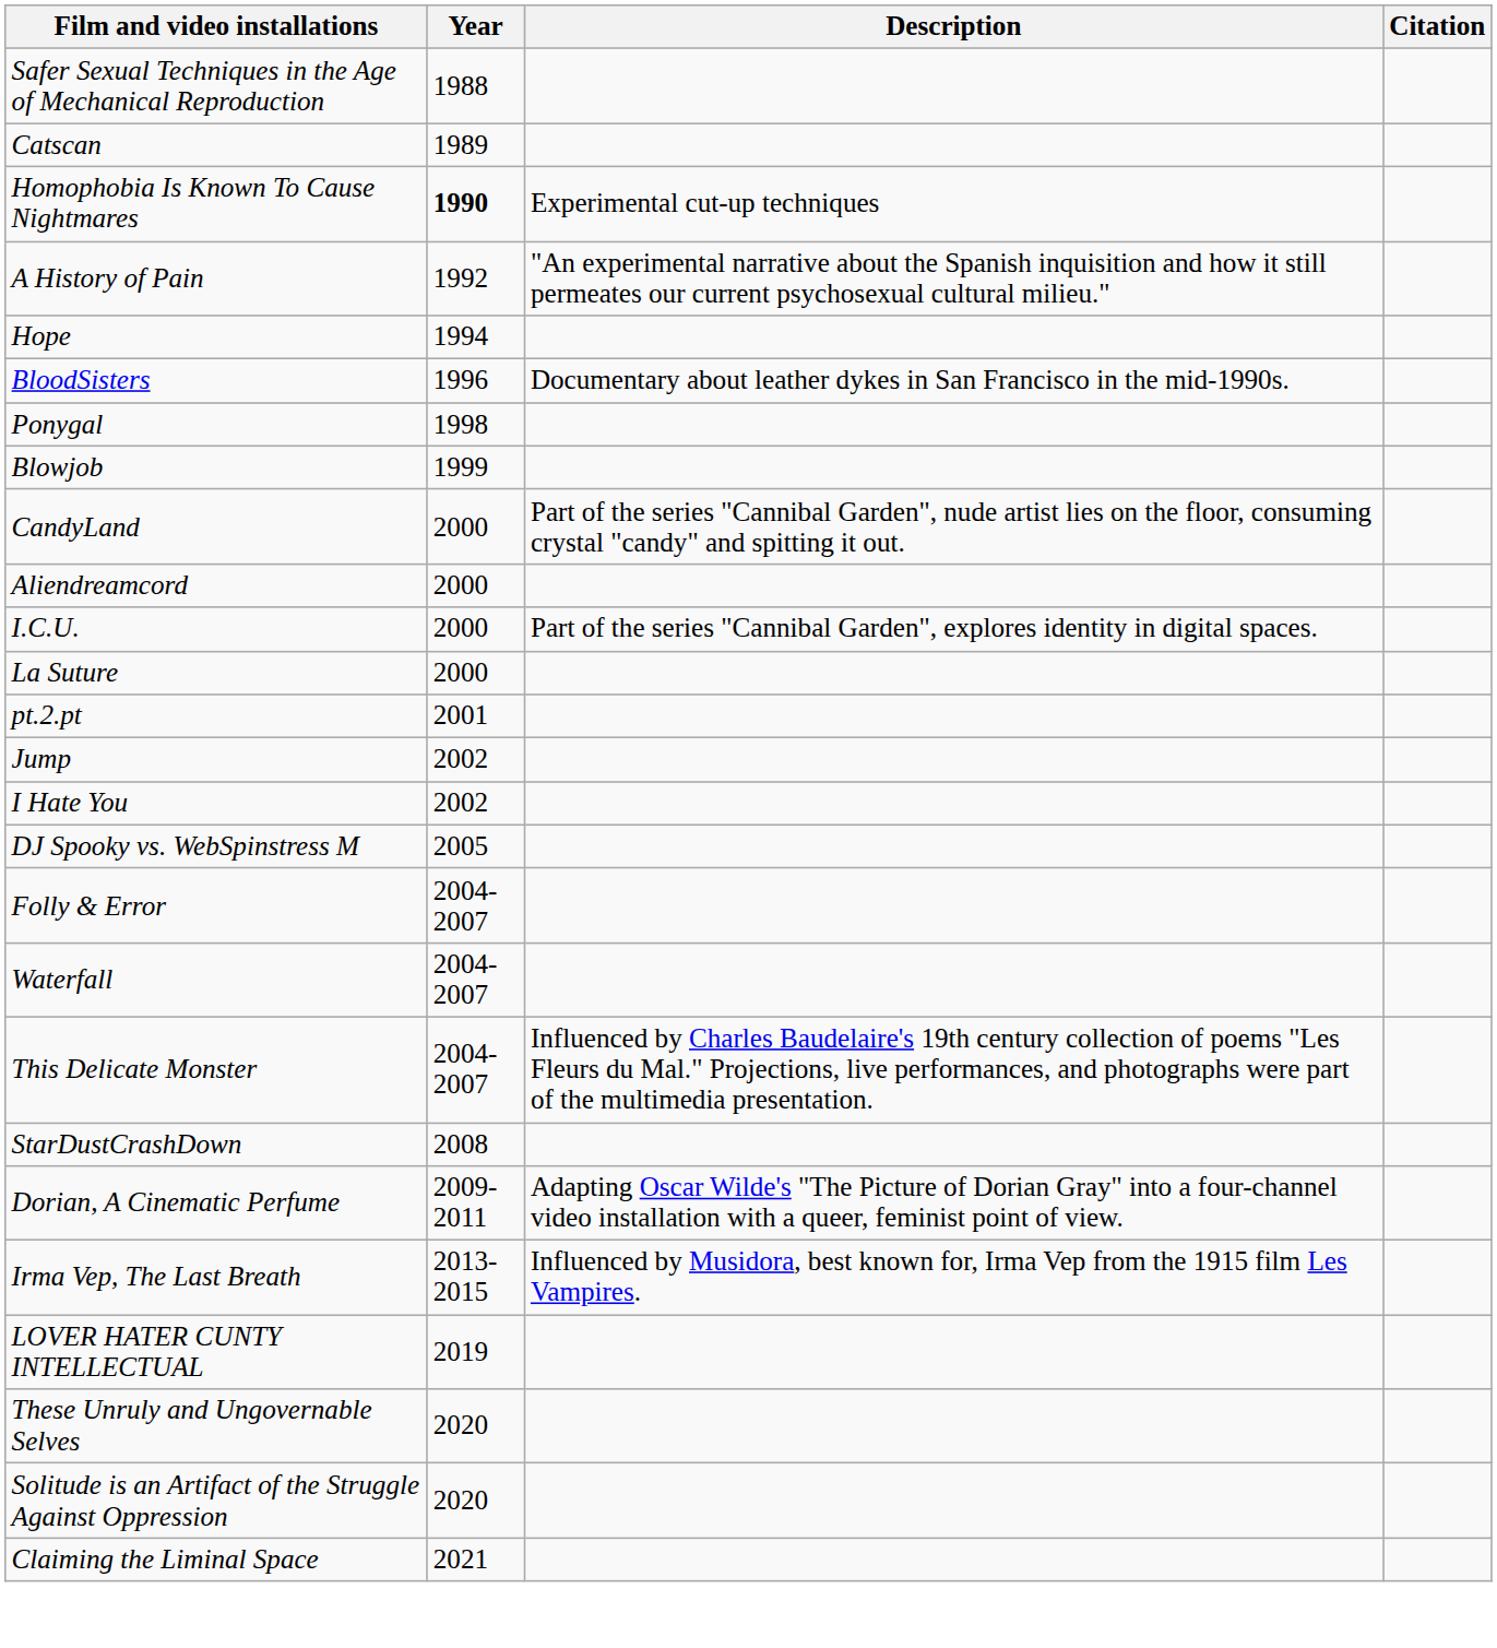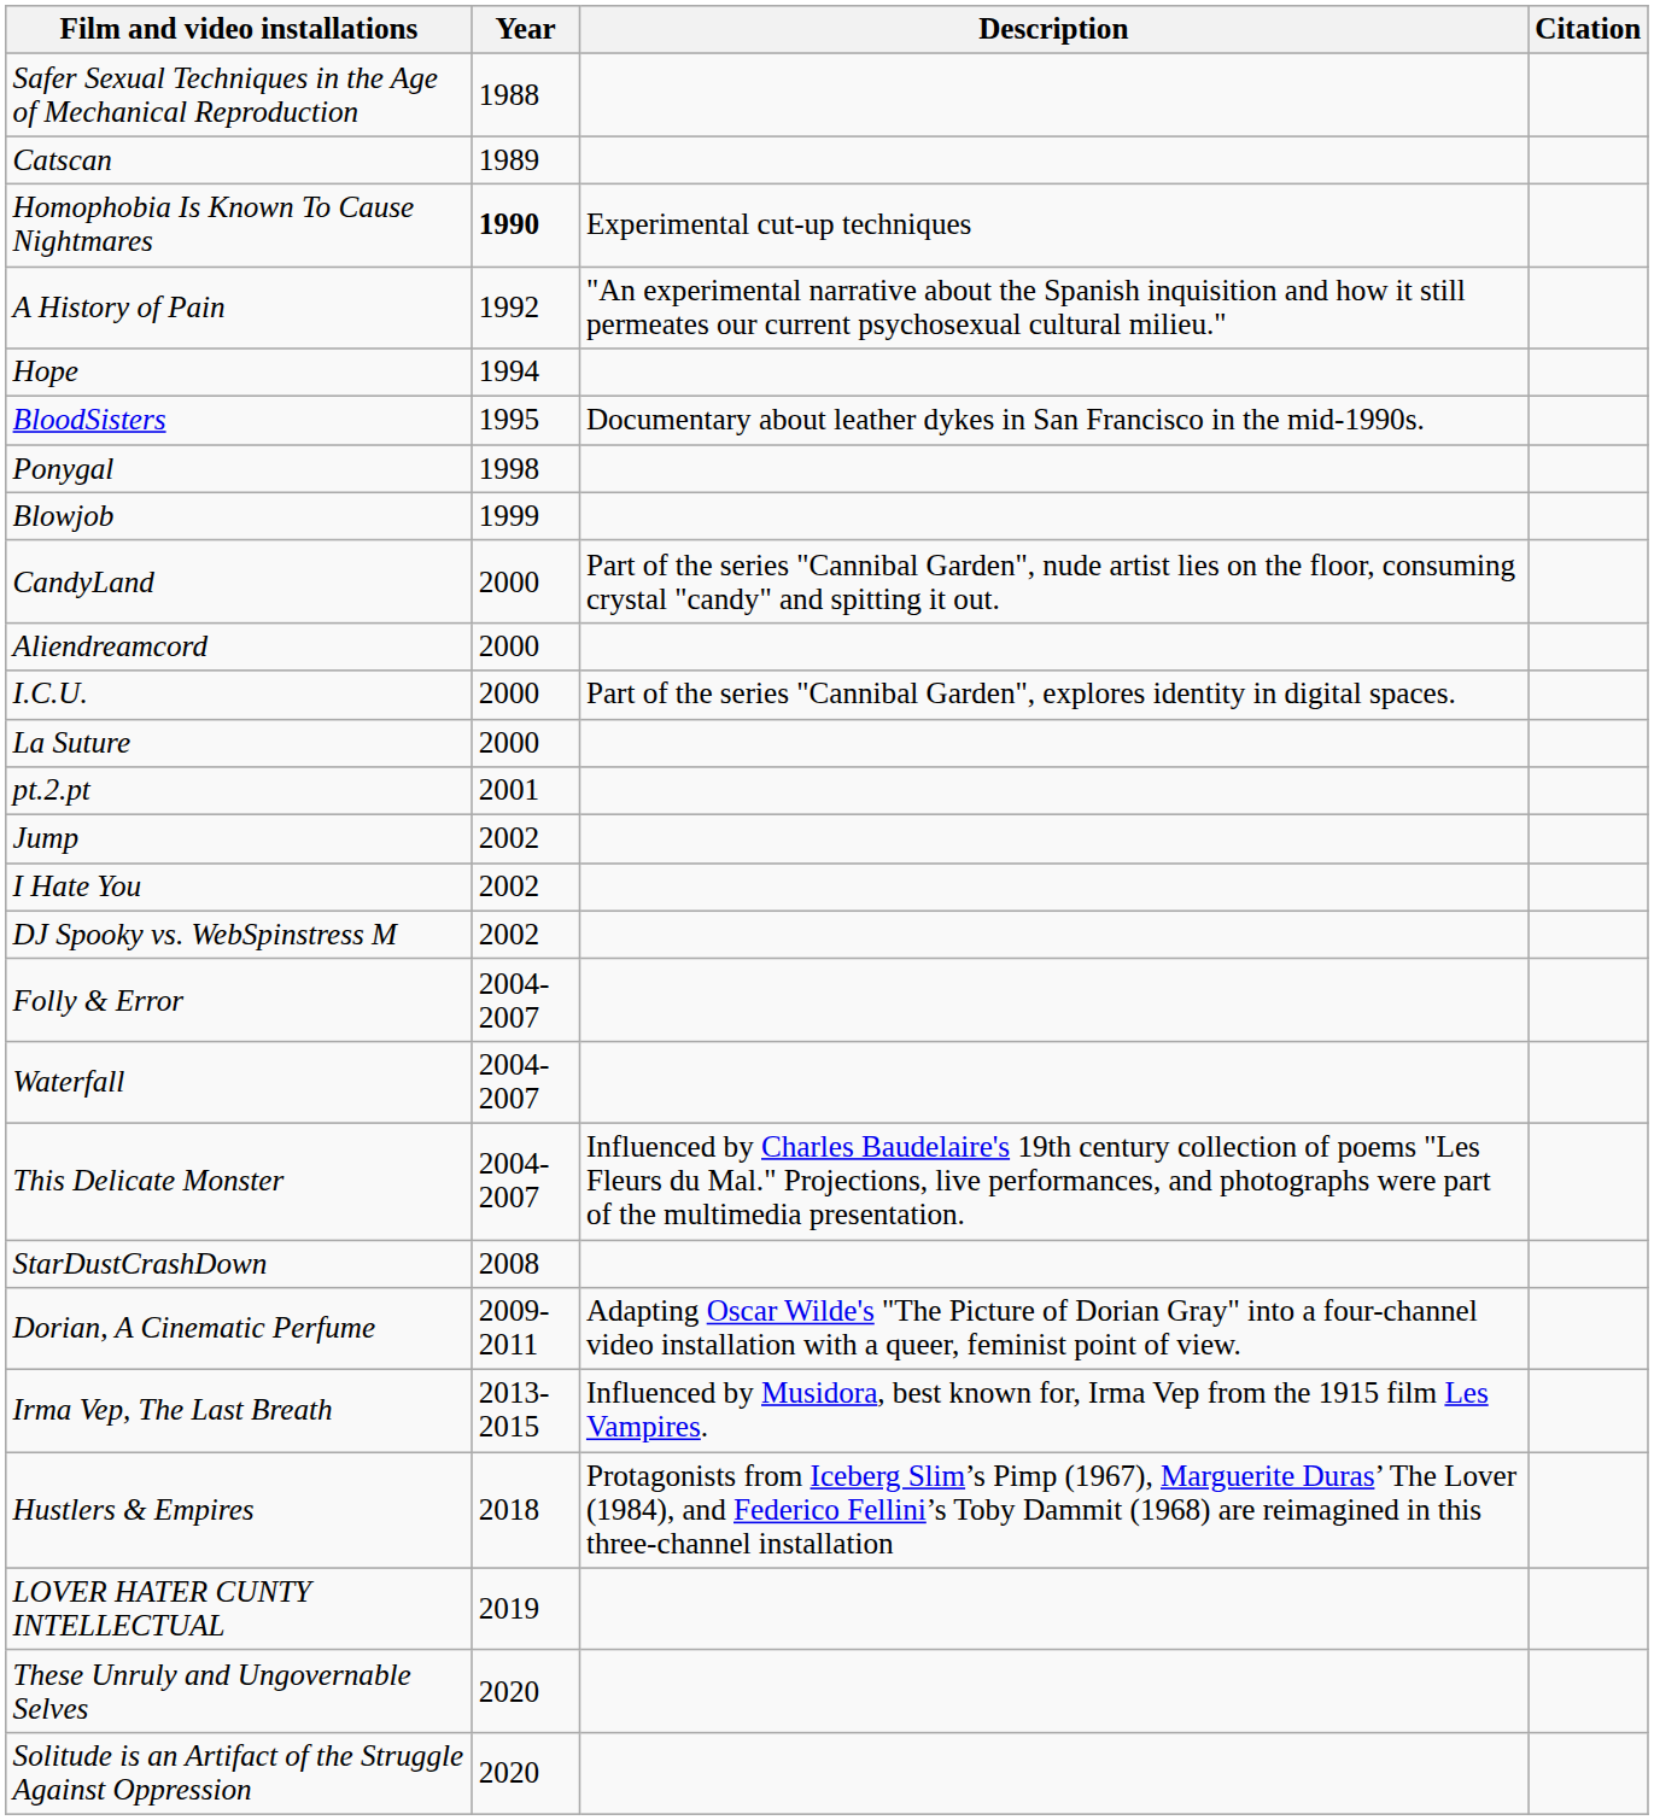 <table class="wikitable">
 <tr>
 <th>Film and video installations</th>
 <th>Year</th>
 <th>Description</th>
 <th>Citation</th>
 </tr>
 <tr>
 <td><em>Safer Sexual Techniques in the Age of Mechanical Reproduction</em></td>
 <td>1988</td>
 <td></td>
 <td></td>
 </tr>
 <tr>
 <td><em>Catscan</em></td>
 <td>1989</td>
 <td></td>
 <td></td>
 </tr>
 <tr>
 <td><em>Homophobia Is Known To Cause Nightmares</em></td>
 <td><strong>1990</strong></td>
 <td>Experimental cut-up techniques</td>
 <td></td>
 </tr>
 <tr>
 <td><em>A History of Pain</em></td>
 <td>1992</td>
 <td>"An experimental narrative about the Spanish inquisition and how it still permeates our current psychosexual cultural milieu."</td>
 <td></td>
 </tr>
 <tr>
 <td><em>Hope</em></td>
 <td>1994</td>
 <td></td>
 <td></td>
 </tr>
 <tr>
 <td><em><a href='#'>BloodSisters</a></em></td>
-<td>1996</td>
+<td>1995</td>
 <td>Documentary about leather dykes in San Francisco in the mid-1990s.</td>
 <td></td>
 </tr>
 <tr>
 <td><em>Ponygal</em></td>
 <td>1998</td>
 <td></td>
 <td></td>
 </tr>
 <tr>
 <td><em>Blowjob</em></td>
 <td>1999</td>
 <td></td>
 <td></td>
 </tr>
 <tr>
 <td><em>CandyLand</em></td>
 <td>2000</td>
 <td>Part of the series "Cannibal Garden", nude artist lies on the floor, consuming crystal "candy" and spitting it out.</td>
 <td></td>
 </tr>
 <tr>
 <td><em>Aliendreamcord</em></td>
 <td>2000</td>
 <td></td>
 <td></td>
 </tr>
 <tr>
 <td><em>I.C.U.</em></td>
 <td>2000</td>
 <td>Part of the series "Cannibal Garden", explores identity in digital spaces.</td>
 <td></td>
 </tr>
 <tr>
 <td><em>La Suture</em></td>
 <td>2000</td>
 <td></td>
 <td></td>
 </tr>
 <tr>
 <td><em>pt.2.pt</em></td>
 <td>2001</td>
 <td></td>
 <td></td>
 </tr>
 <tr>
 <td><em>Jump</em></td>
 <td>2002</td>
 <td></td>
 <td></td>
 </tr>
 <tr>
 <td><em>I Hate You</em></td>
 <td>2002</td>
 <td></td>
 <td></td>
 </tr>
 <tr>
 <td><em>DJ Spooky vs. WebSpinstress M</em></td>
-<td>2005</td>
+<td>2002</td>
 <td></td>
 <td></td>
 </tr>
 <tr>
 <td><em>Folly & Error</em></td>
 <td>2004-2007</td>
 <td></td>
 <td></td>
 </tr>
 <tr>
 <td><em>Waterfall</em></td>
 <td>2004-2007</td>
 <td></td>
 <td></td>
 </tr>
 <tr>
 <td><em>This Delicate Monster</em></td>
 <td>2004-2007</td>
 <td>Influenced by <a href='#'>Charles Baudelaire's</a> 19th century collection of poems "Les Fleurs du Mal." Projections, live performances, and photographs were part of the multimedia presentation.</td>
 <td></td>
 </tr>
 <tr>
 <td><em>StarDustCrashDown</em></td>
 <td>2008</td>
 <td></td>
 <td></td>
 </tr>
 <tr>
 <td><em>Dorian, A Cinematic Perfume</em></td>
 <td>2009-2011</td>
 <td>Adapting <a href='#'>Oscar Wilde's</a> "The Picture of Dorian Gray" into a four-channel video installation with a queer, feminist point of view.</td>
 <td></td>
 </tr>
 <tr>
 <td><em>Irma Vep, The Last Breath</em></td>
 <td>2013-2015</td>
 <td>Influenced by <a href='#'>Musidora</a>, best known for, Irma Vep from the 1915 film <a href='#'>Les Vampires</a>.</td>
 <td></td>
 </tr>
 <tr>
+<td><em>Hustlers & Empires</em></td>
+<td>2018</td>
+<td>Protagonists from <a href='#'>Iceberg Slim</a>’s Pimp (1967), <a href='#'>Marguerite Duras</a>’ The Lover (1984), and <a href='#'>Federico Fellini</a>’s Toby Dammit (1968) are reimagined in this three-channel installation</td>
+<td></td>
+</tr>
+<tr>
 <td><em>LOVER HATER CUNTY INTELLECTUAL</em></td>
 <td>2019</td>
 <td></td>
 <td></td>
 </tr>
 <tr>
 <td><em>These Unruly and Ungovernable Selves</em></td>
 <td>2020</td>
 <td></td>
 <td></td>
 </tr>
 <tr>
 <td><em>Solitude is an Artifact of the Struggle Against Oppression</em></td>
 <td>2020</td>
 <td></td>
 <td></td>
 </tr>
-<tr>
-<td><em>Claiming the Liminal Space</em></td>
-<td>2021</td>
-<td></td>
-<td></td>
-</tr>
 </table>
